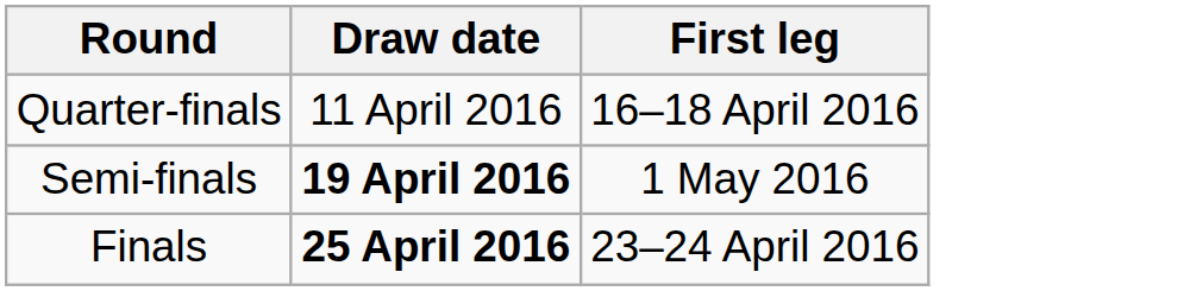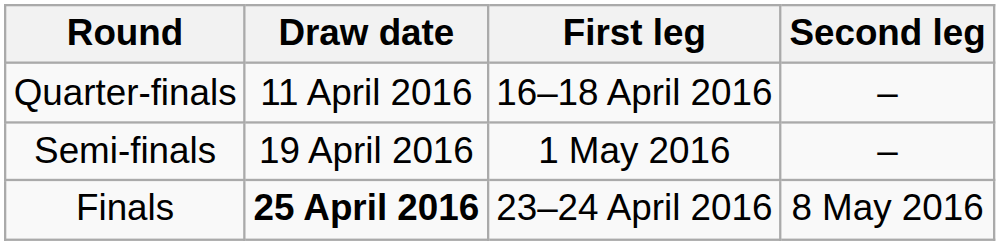 <table class="wikitable" border="1">
 <tr align="center">
 <th>Round</th>
 <th>Draw date</th>
 <th>First leg</th>
+<th>Second leg</th>
 </tr>
 <tr align="center">
 <td>Quarter-finals</td>
 <td>11 April 2016</td>
 <td>16–18 April 2016</td>
+<td>–</td>
 </tr>
 <tr align="center">
 <td>Semi-finals</td>
-<td><strong>19 April 2016</strong></td>
+<td>19 April 2016</td>
 <td>1 May 2016</td>
+<td>–</td>
 </tr>
 <tr align="center">
 <td>Finals</td>
 <td><strong>25 April 2016</strong></td>
 <td>23–24 April 2016</td>
+<td>8 May 2016</td>
 </tr>
 </table>
